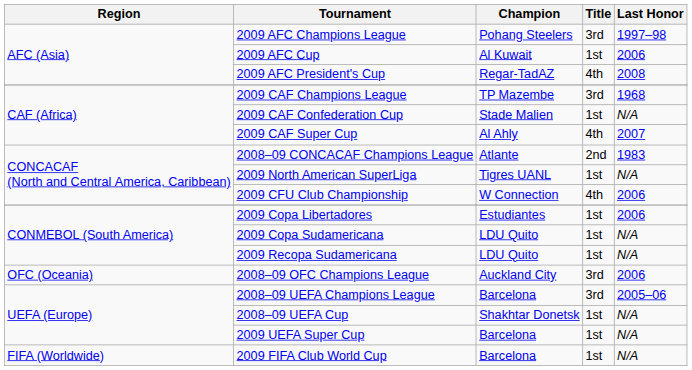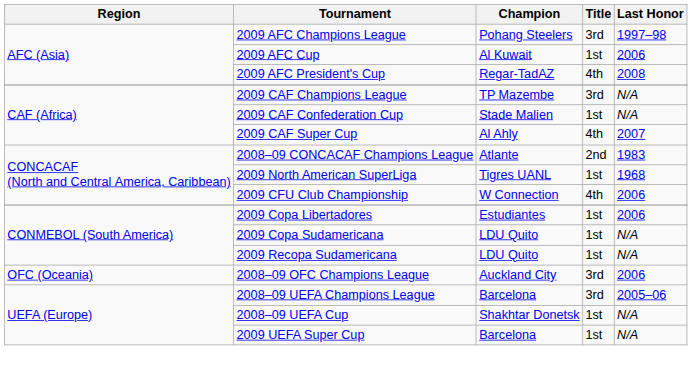 <table class="wikitable">
 <tr>
 <th>Region</th>
 <th>Tournament</th>
 <th>Champion</th>
 <th>Title</th>
 <th>Last Honor</th>
 </tr>
 <tr>
 <td rowspan=3><a href='#'>AFC (Asia)</a></td>
 <td><a href='#'>2009 AFC Champions League</a></td>
 <td> <a href='#'>Pohang Steelers</a></td>
 <td>3rd</td>
 <td><a href='#'>1997–98</a></td>
 </tr>
 <tr>
 <td><a href='#'>2009 AFC Cup</a></td>
 <td> <a href='#'>Al Kuwait</a></td>
 <td>1st</td>
 <td><a href='#'>2006</a></td>
 </tr>
 <tr>
 <td><a href='#'>2009 AFC President's Cup</a></td>
 <td> <a href='#'>Regar-TadAZ</a></td>
 <td>4th</td>
 <td><a href='#'>2008</a></td>
 </tr>
 <tr>
 </tr>
 <tr>
 <td rowspan=3><a href='#'>CAF (Africa)</a></td>
 <td><a href='#'>2009 CAF Champions League</a></td>
 <td> <a href='#'>TP Mazembe</a></td>
 <td>3rd</td>
-<td><a href='#'>1968</a></td>
+<td><em>N/A</em></td>
 </tr>
 <tr>
 <td><a href='#'>2009 CAF Confederation Cup</a></td>
 <td> <a href='#'>Stade Malien</a></td>
 <td>1st</td>
 <td><em>N/A</em></td>
 </tr>
 <tr>
 <td><a href='#'>2009 CAF Super Cup</a></td>
 <td> <a href='#'>Al Ahly</a></td>
 <td>4th</td>
 <td><a href='#'>2007</a></td>
 </tr>
 <tr>
 <td rowspan=3><a href='#'>CONCACAF<br>(North and Central America, Caribbean)</a></td>
 <td><a href='#'>2008–09 CONCACAF Champions League</a></td>
 <td> <a href='#'>Atlante</a></td>
 <td>2nd</td>
 <td><a href='#'>1983</a></td>
 </tr>
 <tr>
 <td><a href='#'>2009 North American SuperLiga</a></td>
 <td> <a href='#'>Tigres UANL</a></td>
 <td>1st</td>
-<td><em>N/A</em></td>
+<td><a href='#'>1968</a></td>
 </tr>
 <tr>
 <td><a href='#'>2009 CFU Club Championship</a></td>
 <td> <a href='#'>W Connection</a></td>
 <td>4th</td>
 <td><a href='#'>2006</a></td>
 </tr>
 <tr>
 </tr>
 <tr>
 <td rowspan=3><a href='#'>CONMEBOL (South America)</a></td>
 <td><a href='#'>2009 Copa Libertadores</a></td>
 <td> <a href='#'>Estudiantes</a></td>
 <td>1st</td>
 <td><a href='#'>2006</a></td>
 </tr>
 <tr>
 <td><a href='#'>2009 Copa Sudamericana</a></td>
 <td> <a href='#'>LDU Quito</a></td>
 <td>1st</td>
 <td><em>N/A</em></td>
 </tr>
 <tr>
 <td><a href='#'>2009 Recopa Sudamericana</a></td>
 <td> <a href='#'>LDU Quito</a></td>
 <td>1st</td>
 <td><em>N/A</em></td>
 </tr>
 <tr>
 <td><a href='#'>OFC (Oceania)</a></td>
 <td><a href='#'>2008–09 OFC Champions League</a></td>
 <td> <a href='#'>Auckland City</a></td>
 <td>3rd</td>
 <td><a href='#'>2006</a></td>
 </tr>
 <tr>
 <td rowspan=3><a href='#'>UEFA (Europe)</a></td>
 <td><a href='#'>2008–09 UEFA Champions League</a></td>
 <td> <a href='#'>Barcelona</a></td>
 <td>3rd</td>
 <td><a href='#'>2005–06</a></td>
 </tr>
 <tr>
 <td><a href='#'>2008–09 UEFA Cup</a></td>
 <td> <a href='#'>Shakhtar Donetsk</a></td>
 <td>1st</td>
 <td><em>N/A</em></td>
 </tr>
 <tr>
 <td><a href='#'>2009 UEFA Super Cup</a></td>
 <td> <a href='#'>Barcelona</a></td>
 <td>1st</td>
 <td><em>N/A</em></td>
 </tr>
-<tr>
-<td><a href='#'>FIFA (Worldwide)</a></td>
-<td><a href='#'>2009 FIFA Club World Cup</a></td>
-<td> <a href='#'>Barcelona</a></td>
-<td>1st</td>
-<td><em>N/A</em></td>
-</tr>
 </table>
